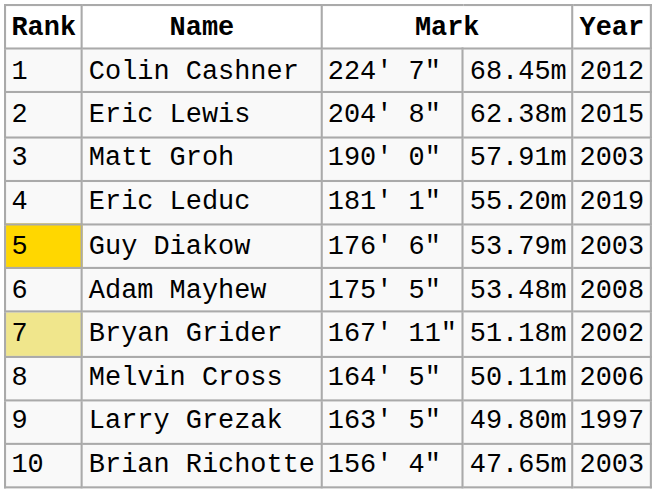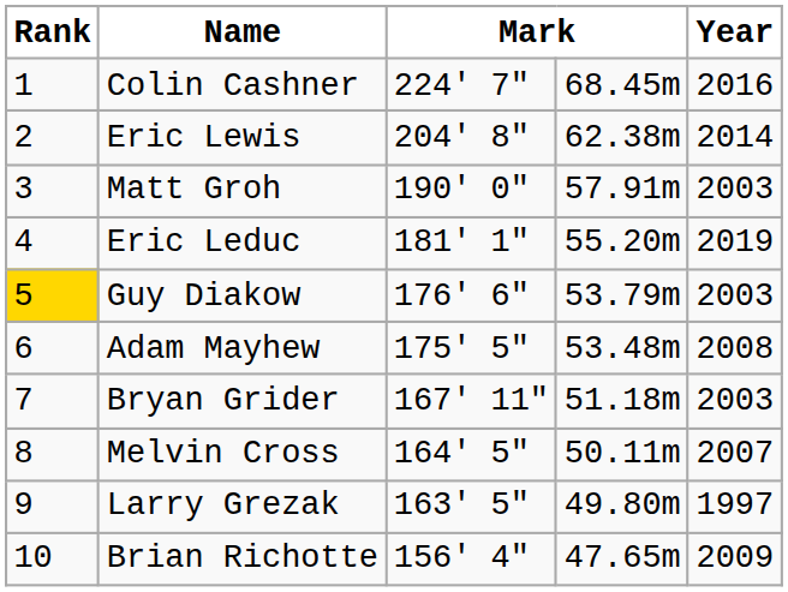 <table class="wikitable">
 <tr>
 <th style="background:white">Rank</th>
 <th style="background:white">Name</th>
 <th colspan="2" style="background:white">Mark</th>
 <th style="background:white">Year</th>
 </tr>
 <tr>
 <td>1</td>
 <td>Colin Cashner</td>
 <td>224' 7"</td>
 <td>68.45m</td>
-<td>2012</td>
+<td>2016</td>
 </tr>
 <tr>
 <td>2</td>
 <td>Eric Lewis</td>
 <td>204' 8"</td>
 <td>62.38m</td>
-<td>2015</td>
+<td>2014</td>
 </tr>
 <tr>
 <td>3</td>
 <td>Matt Groh</td>
 <td>190' 0"</td>
 <td>57.91m</td>
 <td>2003</td>
 </tr>
 <tr>
 <td>4</td>
 <td>Eric Leduc</td>
 <td>181' 1"</td>
 <td>55.20m</td>
 <td>2019</td>
 </tr>
 <tr>
 <td style="background: gold;">5</td>
 <td>Guy Diakow</td>
 <td>176' 6"</td>
 <td>53.79m</td>
 <td>2003</td>
 </tr>
 <tr>
 <td>6</td>
 <td>Adam Mayhew</td>
 <td>175' 5"</td>
 <td>53.48m</td>
 <td>2008</td>
 </tr>
 <tr>
-<td style="background: khaki;">7</td>
+<td>7</td>
 <td>Bryan Grider</td>
 <td>167' 11"</td>
 <td>51.18m</td>
-<td>2002</td>
+<td>2003</td>
 </tr>
 <tr>
 <td>8</td>
 <td>Melvin Cross</td>
 <td>164' 5"</td>
 <td>50.11m</td>
-<td>2006</td>
+<td>2007</td>
 </tr>
 <tr>
 <td>9</td>
 <td>Larry Grezak</td>
 <td>163' 5"</td>
 <td>49.80m</td>
 <td>1997</td>
 </tr>
 <tr>
 <td>10</td>
 <td>Brian Richotte</td>
 <td>156' 4"</td>
 <td>47.65m</td>
-<td>2003</td>
+<td>2009</td>
 </tr>
 </table>
